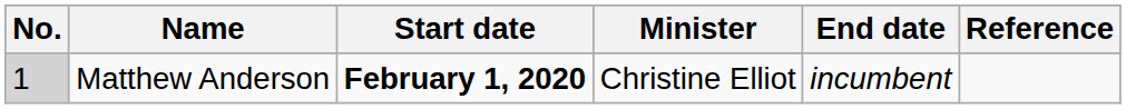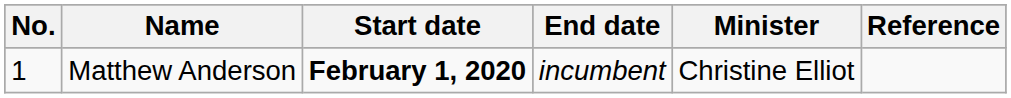 <table class="wikitable">
 <tr>
 <th>No.</th>
 <th>Name</th>
 <th>Start date</th>
+<th>End date</th>
 <th>Minister</th>
-<th>End date</th>
 <th>Reference</th>
 </tr>
 <tr>
-<td style="background: lightgrey;">1</td>
+<td>1</td>
 <td>Matthew Anderson</td>
 <td><strong>February 1, 2020</strong></td>
+<td><em>incumbent</em></td>
 <td>Christine Elliot</td>
-<td><em>incumbent</em></td>
 <td></td>
 </tr>
 </table>
